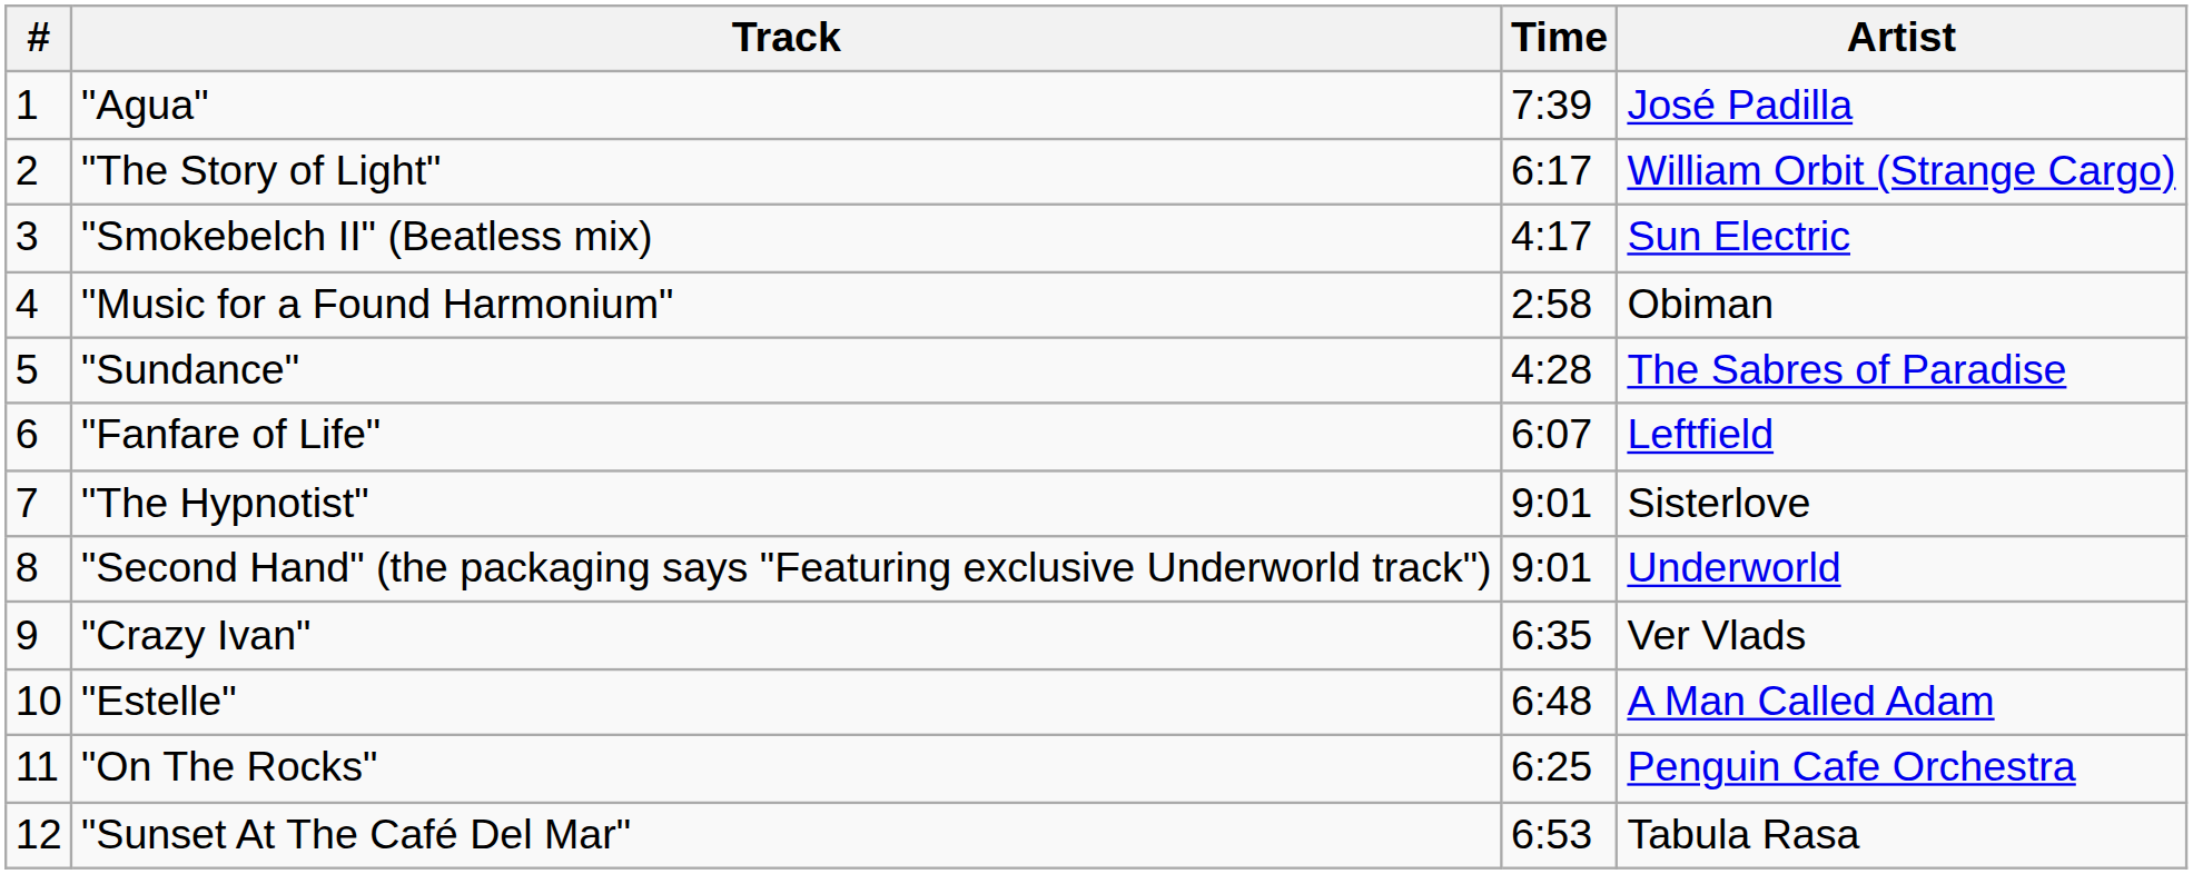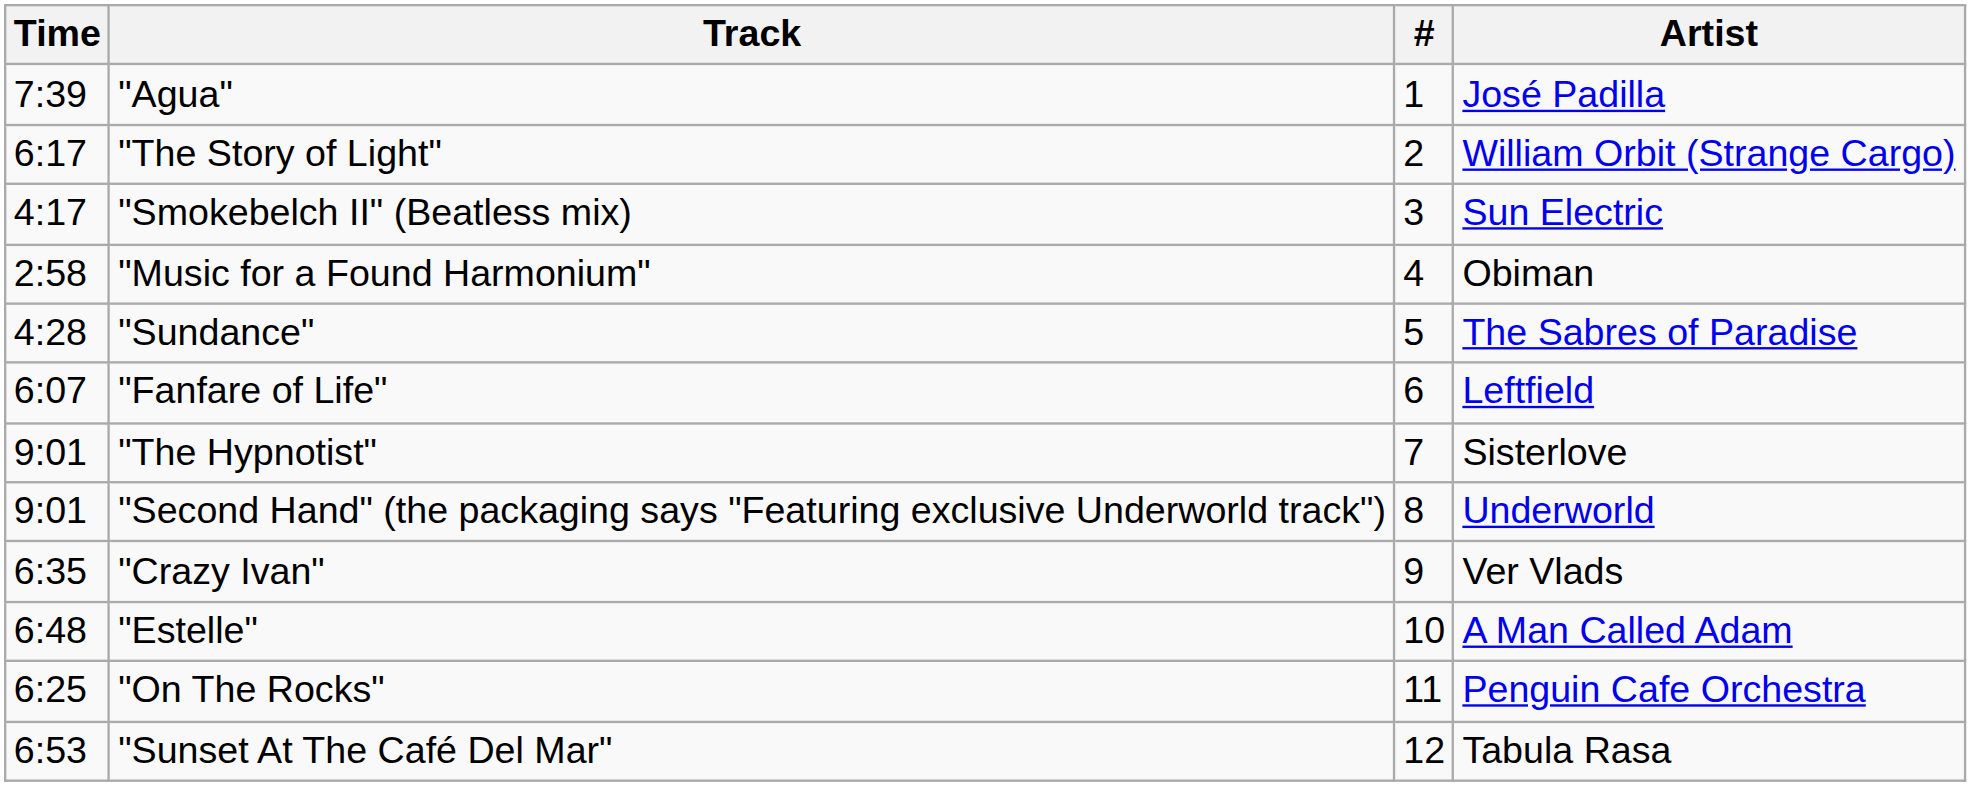 <table class="wikitable">
 <tr>
+<th>Time</th>
+<th>Track</th>
 <th>#</th>
-<th>Track</th>
-<th>Time</th>
 <th>Artist</th>
 </tr>
 <tr>
+<td>7:39</td>
+<td>"Agua"</td>
 <td>1</td>
-<td>"Agua"</td>
-<td>7:39</td>
 <td><a href='#'>José Padilla</a></td>
 </tr>
 <tr>
+<td>6:17</td>
+<td>"The Story of Light"</td>
 <td>2</td>
-<td>"The Story of Light"</td>
-<td>6:17</td>
 <td><a href='#'> William Orbit (Strange Cargo)</a></td>
 </tr>
 <tr>
+<td>4:17</td>
+<td>"Smokebelch II" (Beatless mix)</td>
 <td>3</td>
-<td>"Smokebelch II" (Beatless mix)</td>
-<td>4:17</td>
 <td><a href='#'>Sun Electric</a></td>
 </tr>
 <tr>
+<td>2:58</td>
+<td>"Music for a Found Harmonium"</td>
 <td>4</td>
-<td>"Music for a Found Harmonium"</td>
-<td>2:58</td>
 <td>Obiman</td>
 </tr>
 <tr>
+<td>4:28</td>
+<td>"Sundance"</td>
 <td>5</td>
-<td>"Sundance"</td>
-<td>4:28</td>
 <td><a href='#'>The Sabres of Paradise</a></td>
 </tr>
 <tr>
+<td>6:07</td>
+<td>"Fanfare of Life"</td>
 <td>6</td>
-<td>"Fanfare of Life"</td>
-<td>6:07</td>
 <td><a href='#'>Leftfield</a></td>
 </tr>
 <tr>
+<td>9:01</td>
+<td>"The Hypnotist"</td>
 <td>7</td>
-<td>"The Hypnotist"</td>
-<td>9:01</td>
 <td>Sisterlove</td>
 </tr>
 <tr>
+<td>9:01</td>
+<td>"Second Hand" (the packaging says "Featuring exclusive Underworld track")</td>
 <td>8</td>
-<td>"Second Hand" (the packaging says "Featuring exclusive Underworld track")</td>
-<td>9:01</td>
 <td><a href='#'>Underworld</a></td>
 </tr>
 <tr>
+<td>6:35</td>
+<td>"Crazy Ivan"</td>
 <td>9</td>
-<td>"Crazy Ivan"</td>
-<td>6:35</td>
 <td>Ver Vlads</td>
 </tr>
 <tr>
+<td>6:48</td>
+<td>"Estelle"</td>
 <td>10</td>
-<td>"Estelle"</td>
-<td>6:48</td>
 <td><a href='#'>A Man Called Adam</a></td>
 </tr>
 <tr>
+<td>6:25</td>
+<td>"On The Rocks"</td>
 <td>11</td>
-<td>"On The Rocks"</td>
-<td>6:25</td>
 <td><a href='#'>Penguin Cafe Orchestra</a></td>
 </tr>
 <tr>
+<td>6:53</td>
+<td>"Sunset At The Café Del Mar"</td>
 <td>12</td>
-<td>"Sunset At The Café Del Mar"</td>
-<td>6:53</td>
 <td>Tabula Rasa</td>
 </tr>
 </table>
